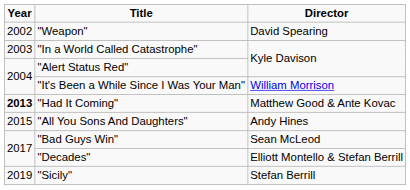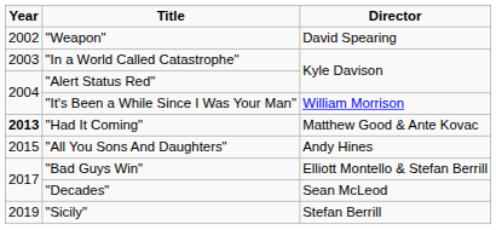 <table class="wikitable">
 <tr>
 <td align="center"><strong>Year</strong></td>
 <td align="center"><strong>Title</strong></td>
 <td align="center"><strong>Director</strong></td>
 </tr>
 <tr>
 <td>2002</td>
 <td>"Weapon"</td>
 <td>David Spearing</td>
 </tr>
 <tr>
 <td>2003</td>
 <td>"In a World Called Catastrophe"</td>
 <td rowspan=2>Kyle Davison</td>
 </tr>
 <tr>
 <td rowspan=2>2004</td>
 <td>"Alert Status Red"</td>
 </tr>
 <tr>
 <td>"It's Been a While Since I Was Your Man"</td>
 <td><a href='#'>William Morrison</a></td>
 </tr>
 <tr>
 <td><strong>2013</strong></td>
 <td>"Had It Coming"</td>
 <td>Matthew Good & Ante Kovac</td>
 </tr>
 <tr>
 <td>2015</td>
 <td>"All You Sons And Daughters"</td>
 <td>Andy Hines</td>
 </tr>
 <tr>
 <td rowspan=2>2017</td>
 <td>"Bad Guys Win"</td>
-<td>Sean McLeod</td>
+<td>Elliott Montello & Stefan Berrill</td>
 </tr>
 <tr>
 <td>"Decades"</td>
-<td>Elliott Montello & Stefan Berrill</td>
+<td>Sean McLeod</td>
 </tr>
 <tr>
 <td>2019</td>
 <td>"Sicily"</td>
 <td>Stefan Berrill</td>
 </tr>
 </table>
